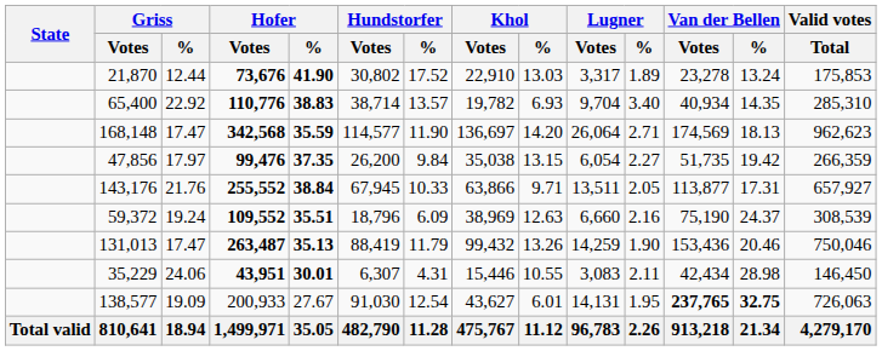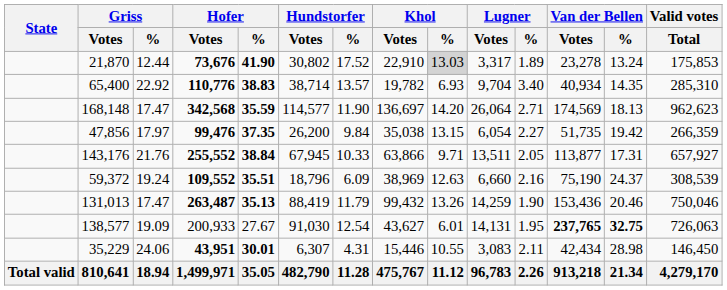 <table class="wikitable sortable" style="text-align:right">
 <tr>
 <th rowspan="2"><a href='#'>State</a></th>
 <th colspan="2"><a href='#'>Griss</a></th>
 <th colspan="2"><a href='#'>Hofer</a></th>
 <th colspan="2"><a href='#'>Hundstorfer</a></th>
 <th colspan="2"><a href='#'>Khol</a></th>
 <th colspan="2"><a href='#'>Lugner</a></th>
 <th colspan="2"><a href='#'>Van der Bellen</a></th>
 <th>Valid votes</th>
 </tr>
 <tr>
 <th>Votes</th>
 <th>%</th>
 <th>Votes</th>
 <th>%</th>
 <th>Votes</th>
 <th>%</th>
 <th>Votes</th>
 <th>%</th>
 <th>Votes</th>
 <th>%</th>
 <th>Votes</th>
 <th>%</th>
 <th>Total</th>
 </tr>
 <tr>
 <td style="text-align:left"></td>
 <td>21,870</td>
 <td>12.44</td>
 <td><strong>73,676</strong></td>
 <td><strong>41.90</strong></td>
 <td>30,802</td>
 <td>17.52</td>
 <td>22,910</td>
-<td>13.03</td>
+<td style="background: lightgrey;">13.03</td>
 <td>3,317</td>
 <td>1.89</td>
 <td>23,278</td>
 <td>13.24</td>
 <td>175,853</td>
 </tr>
 <tr>
 <td style="text-align:left"></td>
 <td>65,400</td>
 <td>22.92</td>
 <td><strong>110,776</strong></td>
 <td><strong>38.83</strong></td>
 <td>38,714</td>
 <td>13.57</td>
 <td>19,782</td>
 <td>6.93</td>
 <td>9,704</td>
 <td>3.40</td>
 <td>40,934</td>
 <td>14.35</td>
 <td>285,310</td>
 </tr>
 <tr>
 <td style="text-align:left"></td>
 <td>168,148</td>
 <td>17.47</td>
 <td><strong>342,568</strong></td>
 <td><strong>35.59</strong></td>
 <td>114,577</td>
 <td>11.90</td>
 <td>136,697</td>
 <td>14.20</td>
 <td>26,064</td>
 <td>2.71</td>
 <td>174,569</td>
 <td>18.13</td>
 <td>962,623</td>
 </tr>
 <tr>
 <td style="text-align:left"></td>
 <td>47,856</td>
 <td>17.97</td>
 <td><strong>99,476</strong></td>
 <td><strong>37.35</strong></td>
 <td>26,200</td>
 <td>9.84</td>
 <td>35,038</td>
 <td>13.15</td>
 <td>6,054</td>
 <td>2.27</td>
 <td>51,735</td>
 <td>19.42</td>
 <td>266,359</td>
 </tr>
 <tr>
 <td style="text-align:left"></td>
 <td>143,176</td>
 <td>21.76</td>
 <td><strong>255,552</strong></td>
 <td><strong>38.84</strong></td>
 <td>67,945</td>
 <td>10.33</td>
 <td>63,866</td>
 <td>9.71</td>
 <td>13,511</td>
 <td>2.05</td>
 <td>113,877</td>
 <td>17.31</td>
 <td>657,927</td>
 </tr>
 <tr>
 <td style="text-align:left"></td>
 <td>59,372</td>
 <td>19.24</td>
 <td><strong>109,552</strong></td>
 <td><strong>35.51</strong></td>
 <td>18,796</td>
 <td>6.09</td>
 <td>38,969</td>
 <td>12.63</td>
 <td>6,660</td>
 <td>2.16</td>
 <td>75,190</td>
 <td>24.37</td>
 <td>308,539</td>
 </tr>
 <tr>
 <td style="text-align:left"></td>
 <td>131,013</td>
 <td>17.47</td>
 <td><strong>263,487</strong></td>
 <td><strong>35.13</strong></td>
 <td>88,419</td>
 <td>11.79</td>
 <td>99,432</td>
 <td>13.26</td>
 <td>14,259</td>
 <td>1.90</td>
 <td>153,436</td>
 <td>20.46</td>
 <td>750,046</td>
 </tr>
 <tr>
 <td style="text-align:left"></td>
+<td>138,577</td>
+<td>19.09</td>
+<td>200,933</td>
+<td>27.67</td>
+<td>91,030</td>
+<td>12.54</td>
+<td>43,627</td>
+<td>6.01</td>
+<td>14,131</td>
+<td>1.95</td>
+<td><strong>237,765</strong></td>
+<td><strong>32.75</strong></td>
+<td>726,063</td>
+</tr>
+<tr>
+<td style="text-align:left"></td>
 <td>35,229</td>
 <td>24.06</td>
 <td><strong>43,951</strong></td>
 <td><strong>30.01</strong></td>
 <td>6,307</td>
 <td>4.31</td>
 <td>15,446</td>
 <td>10.55</td>
 <td>3,083</td>
 <td>2.11</td>
 <td>42,434</td>
 <td>28.98</td>
 <td>146,450</td>
-</tr>
-<tr>
-<td style="text-align:left"></td>
-<td>138,577</td>
-<td>19.09</td>
-<td>200,933</td>
-<td>27.67</td>
-<td>91,030</td>
-<td>12.54</td>
-<td>43,627</td>
-<td>6.01</td>
-<td>14,131</td>
-<td>1.95</td>
-<td><strong>237,765</strong></td>
-<td><strong>32.75</strong></td>
-<td>726,063</td>
 </tr>
 <tr>
 <th style="text-align:left">Total valid</th>
 <th style="text-align:right">810,641</th>
 <th style="text-align:right">18.94</th>
 <th style="text-align:right">1,499,971</th>
 <th style="text-align:right">35.05</th>
 <th style="text-align:right">482,790</th>
 <th style="text-align:right">11.28</th>
 <th style="text-align:right">475,767</th>
 <th style="text-align:right">11.12</th>
 <th style="text-align:right">96,783</th>
 <th style="text-align:right">2.26</th>
 <th style="text-align:right">913,218</th>
 <th style="text-align:right">21.34</th>
 <th style="text-align:right">4,279,170</th>
 </tr>
 </table>
